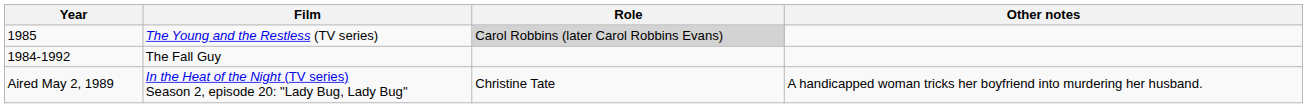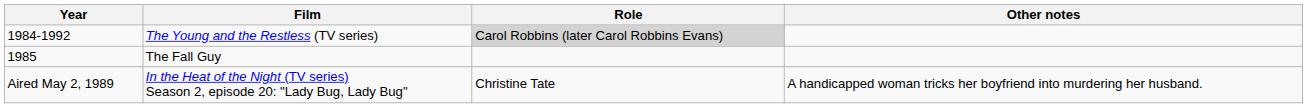 <table class="wikitable"  width="100%">
 <tr>
 <th>Year</th>
 <th>Film</th>
 <th>Role</th>
 <th>Other notes</th>
 </tr>
 <tr>
-<td>1985</td>
+<td>1984-1992</td>
 <td><em><a href='#'>The Young and the Restless</a></em> (TV series)</td>
 <td style="background: lightgrey;">Carol Robbins (later Carol Robbins Evans)</td>
 <td></td>
 </tr>
 <tr>
-<td>1984-1992</td>
+<td>1985</td>
 <td>The Fall Guy</td>
 <td></td>
 <td></td>
 </tr>
 <tr>
 <td>Aired May 2, 1989</td>
 <td><a href='#'><em>In the Heat of the Night</em> (TV series)</a><br>Season 2, episode 20: "Lady Bug, Lady Bug"</td>
 <td>Christine Tate</td>
 <td>A handicapped woman tricks her boyfriend into murdering her husband.</td>
 </tr>
 </table>
